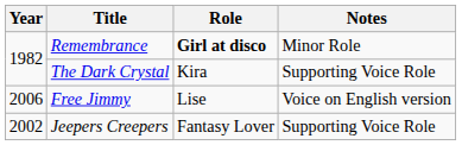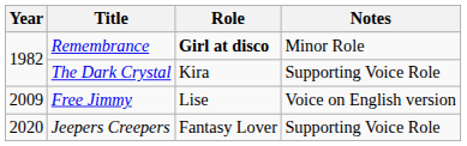 <table class="wikitable sortable">
 <tr>
 <th>Year</th>
 <th>Title</th>
 <th>Role</th>
 <th>Notes</th>
 </tr>
 <tr>
 <td rowspan=2>1982</td>
 <td><em><a href='#'>Remembrance</a></em></td>
 <td><strong>Girl at disco</strong></td>
 <td>Minor Role</td>
 </tr>
 <tr>
 <td><em><a href='#'>The Dark Crystal</a></em></td>
 <td>Kira</td>
 <td>Supporting Voice Role</td>
 </tr>
 <tr>
-<td>2006</td>
+<td>2009</td>
 <td><em><a href='#'>Free Jimmy</a></em></td>
 <td>Lise</td>
 <td>Voice on English version</td>
 </tr>
 <tr>
-<td>2002</td>
+<td>2020</td>
 <td><em>Jeepers Creepers</em></td>
 <td>Fantasy Lover</td>
 <td>Supporting Voice Role</td>
 </tr>
 </table>
